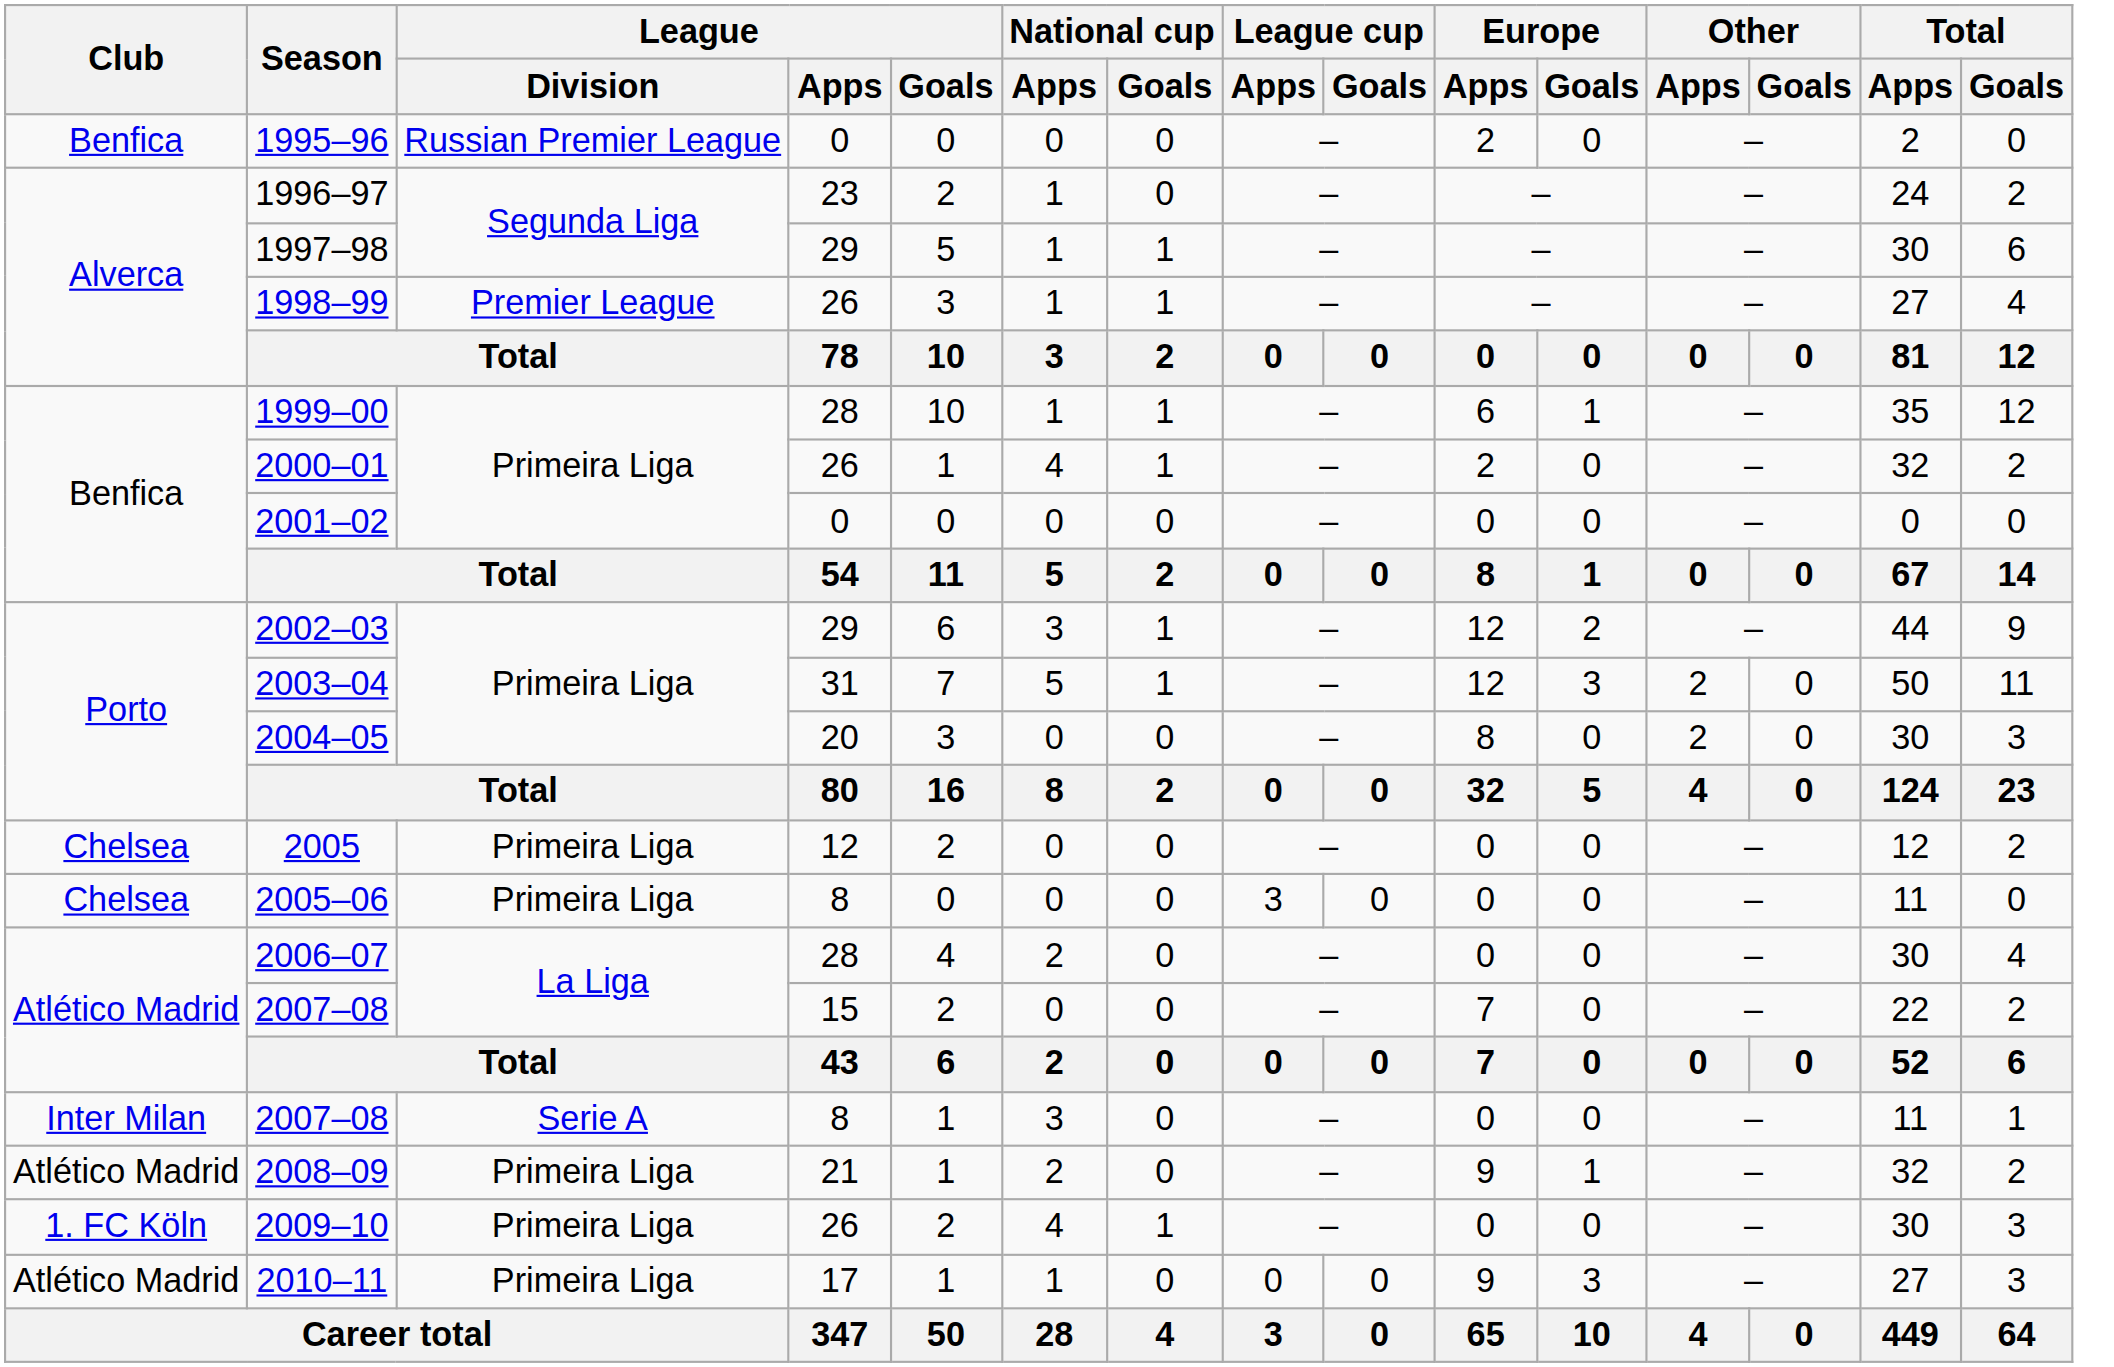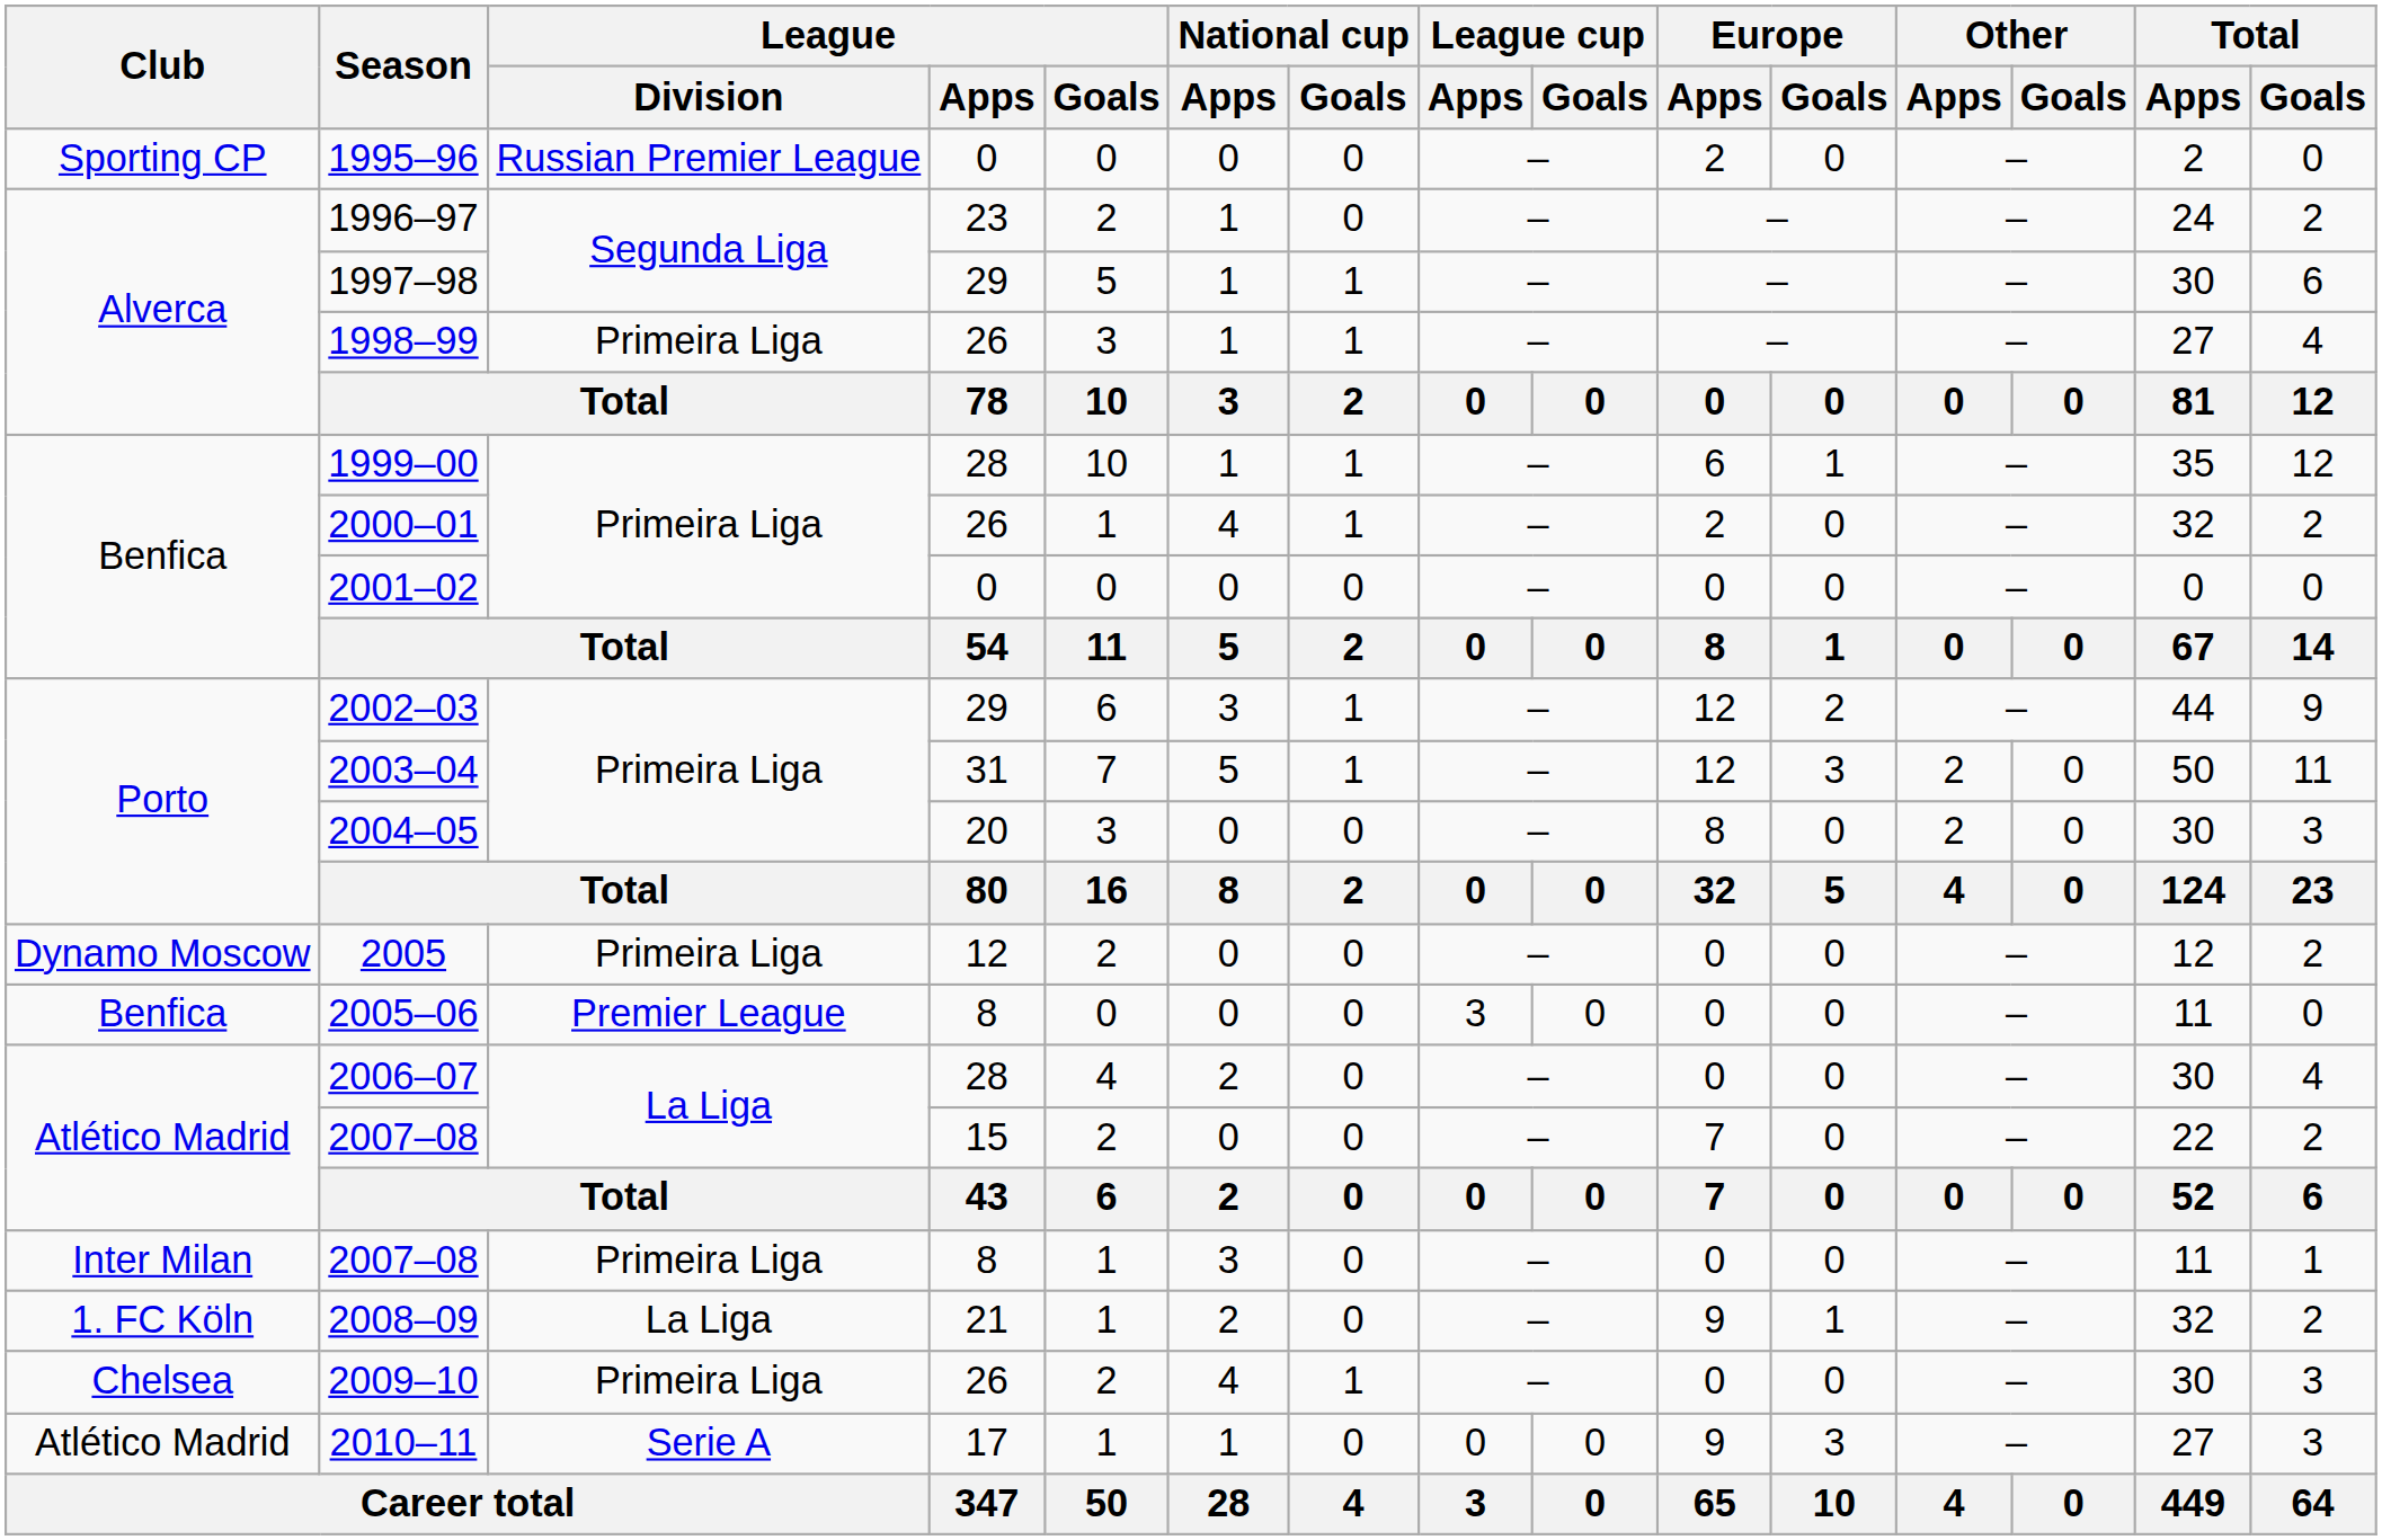 <table class="wikitable" style="text-align:center">
 <tr>
 <th rowspan="2">Club</th>
 <th rowspan="2">Season</th>
 <th colspan="3">League</th>
 <th colspan="2">National cup</th>
 <th colspan="2">League cup</th>
 <th colspan="2">Europe</th>
 <th colspan="2">Other</th>
 <th colspan="2">Total</th>
 </tr>
 <tr>
 <th>Division</th>
 <th>Apps</th>
 <th>Goals</th>
 <th>Apps</th>
 <th>Goals</th>
 <th>Apps</th>
 <th>Goals</th>
 <th>Apps</th>
 <th>Goals</th>
 <th>Apps</th>
 <th>Goals</th>
 <th>Apps</th>
 <th>Goals</th>
 </tr>
 <tr>
-<td><a href='#'>Benfica</a></td>
+<td><a href='#'>Sporting CP</a></td>
 <td><a href='#'>1995–96</a></td>
 <td><a href='#'>Russian Premier League</a></td>
 <td>0</td>
 <td>0</td>
 <td>0</td>
 <td>0</td>
 <td colspan="2">–</td>
 <td>2</td>
 <td>0</td>
 <td colspan="2">–</td>
 <td>2</td>
 <td>0</td>
 </tr>
 <tr>
 <td rowspan="4"><a href='#'>Alverca</a></td>
 <td>1996–97</td>
 <td rowspan="2"><a href='#'>Segunda Liga</a></td>
 <td>23</td>
 <td>2</td>
 <td>1</td>
 <td>0</td>
 <td colspan="2">–</td>
 <td colspan="2">–</td>
 <td colspan="2">–</td>
 <td>24</td>
 <td>2</td>
 </tr>
 <tr>
 <td>1997–98</td>
 <td>29</td>
 <td>5</td>
 <td>1</td>
 <td>1</td>
 <td colspan="2">–</td>
 <td colspan="2">–</td>
 <td colspan="2">–</td>
 <td>30</td>
 <td>6</td>
 </tr>
 <tr>
 <td><a href='#'>1998–99</a></td>
-<td><a href='#'>Premier League</a></td>
+<td>Primeira Liga</td>
 <td>26</td>
 <td>3</td>
 <td>1</td>
 <td>1</td>
 <td colspan="2">–</td>
 <td colspan="2">–</td>
 <td colspan="2">–</td>
 <td>27</td>
 <td>4</td>
 </tr>
 <tr>
 <th colspan="2">Total</th>
 <th>78</th>
 <th>10</th>
 <th>3</th>
 <th>2</th>
 <th>0</th>
 <th>0</th>
 <th>0</th>
 <th>0</th>
 <th>0</th>
 <th>0</th>
 <th>81</th>
 <th>12</th>
 </tr>
 <tr>
 <td rowspan="4">Benfica</td>
 <td><a href='#'>1999–00</a></td>
 <td rowspan="3">Primeira Liga</td>
 <td>28</td>
 <td>10</td>
 <td>1</td>
 <td>1</td>
 <td colspan="2">–</td>
 <td>6</td>
 <td>1</td>
 <td colspan="2">–</td>
 <td>35</td>
 <td>12</td>
 </tr>
 <tr>
 <td><a href='#'>2000–01</a></td>
 <td>26</td>
 <td>1</td>
 <td>4</td>
 <td>1</td>
 <td colspan="2">–</td>
 <td>2</td>
 <td>0</td>
 <td colspan="2">–</td>
 <td>32</td>
 <td>2</td>
 </tr>
 <tr>
 <td><a href='#'>2001–02</a></td>
 <td>0</td>
 <td>0</td>
 <td>0</td>
 <td>0</td>
 <td colspan="2">–</td>
 <td>0</td>
 <td>0</td>
 <td colspan="2">–</td>
 <td>0</td>
 <td>0</td>
 </tr>
 <tr>
 <th colspan="2">Total</th>
 <th>54</th>
 <th>11</th>
 <th>5</th>
 <th>2</th>
 <th>0</th>
 <th>0</th>
 <th>8</th>
 <th>1</th>
 <th>0</th>
 <th>0</th>
 <th>67</th>
 <th>14</th>
 </tr>
 <tr>
 <td rowspan="4"><a href='#'>Porto</a></td>
 <td><a href='#'>2002–03</a></td>
 <td rowspan="3">Primeira Liga</td>
 <td>29</td>
 <td>6</td>
 <td>3</td>
 <td>1</td>
 <td colspan="2">–</td>
 <td>12</td>
 <td>2</td>
 <td colspan="2">–</td>
 <td>44</td>
 <td>9</td>
 </tr>
 <tr>
 <td><a href='#'>2003–04</a></td>
 <td>31</td>
 <td>7</td>
 <td>5</td>
 <td>1</td>
 <td colspan="2">–</td>
 <td>12</td>
 <td>3</td>
 <td>2</td>
 <td>0</td>
 <td>50</td>
 <td>11</td>
 </tr>
 <tr>
 <td><a href='#'>2004–05</a></td>
 <td>20</td>
 <td>3</td>
 <td>0</td>
 <td>0</td>
 <td colspan="2">–</td>
 <td>8</td>
 <td>0</td>
 <td>2</td>
 <td>0</td>
 <td>30</td>
 <td>3</td>
 </tr>
 <tr>
 <th colspan="2">Total</th>
 <th>80</th>
 <th>16</th>
 <th>8</th>
 <th>2</th>
 <th>0</th>
 <th>0</th>
 <th>32</th>
 <th>5</th>
 <th>4</th>
 <th>0</th>
 <th>124</th>
 <th>23</th>
 </tr>
 <tr>
-<td><a href='#'>Chelsea</a></td>
+<td><a href='#'>Dynamo Moscow</a></td>
 <td><a href='#'>2005</a></td>
 <td>Primeira Liga</td>
 <td>12</td>
 <td>2</td>
 <td>0</td>
 <td>0</td>
 <td colspan="2">–</td>
 <td>0</td>
 <td>0</td>
 <td colspan="2">–</td>
 <td>12</td>
 <td>2</td>
 </tr>
 <tr>
-<td><a href='#'>Chelsea</a></td>
+<td><a href='#'>Benfica</a></td>
 <td><a href='#'>2005–06</a></td>
-<td>Primeira Liga</td>
+<td><a href='#'>Premier League</a></td>
 <td>8</td>
 <td>0</td>
 <td>0</td>
 <td>0</td>
 <td>3</td>
 <td>0</td>
 <td>0</td>
 <td>0</td>
 <td colspan="2">–</td>
 <td>11</td>
 <td>0</td>
 </tr>
 <tr>
 <td rowspan="3"><a href='#'>Atlético Madrid</a></td>
 <td><a href='#'>2006–07</a></td>
 <td rowspan="2"><a href='#'>La Liga</a></td>
 <td>28</td>
 <td>4</td>
 <td>2</td>
 <td>0</td>
 <td colspan="2">–</td>
 <td>0</td>
 <td>0</td>
 <td colspan="2">–</td>
 <td>30</td>
 <td>4</td>
 </tr>
 <tr>
 <td><a href='#'>2007–08</a></td>
 <td>15</td>
 <td>2</td>
 <td>0</td>
 <td>0</td>
 <td colspan="2">–</td>
 <td>7</td>
 <td>0</td>
 <td colspan="2">–</td>
 <td>22</td>
 <td>2</td>
 </tr>
 <tr>
 <th colspan="2">Total</th>
 <th>43</th>
 <th>6</th>
 <th>2</th>
 <th>0</th>
 <th>0</th>
 <th>0</th>
 <th>7</th>
 <th>0</th>
 <th>0</th>
 <th>0</th>
 <th>52</th>
 <th>6</th>
 </tr>
 <tr>
 <td><a href='#'>Inter Milan</a></td>
 <td><a href='#'>2007–08</a></td>
-<td><a href='#'>Serie A</a></td>
+<td>Primeira Liga</td>
 <td>8</td>
 <td>1</td>
 <td>3</td>
 <td>0</td>
 <td colspan="2">–</td>
 <td>0</td>
 <td>0</td>
 <td colspan="2">–</td>
 <td>11</td>
 <td>1</td>
 </tr>
 <tr>
-<td>Atlético Madrid</td>
+<td><a href='#'>1. FC Köln</a></td>
 <td><a href='#'>2008–09</a></td>
-<td>Primeira Liga</td>
+<td>La Liga</td>
 <td>21</td>
 <td>1</td>
 <td>2</td>
 <td>0</td>
 <td colspan="2">–</td>
 <td>9</td>
 <td>1</td>
 <td colspan="2">–</td>
 <td>32</td>
 <td>2</td>
 </tr>
 <tr>
-<td><a href='#'>1. FC Köln</a></td>
+<td><a href='#'>Chelsea</a></td>
 <td><a href='#'>2009–10</a></td>
 <td>Primeira Liga</td>
 <td>26</td>
 <td>2</td>
 <td>4</td>
 <td>1</td>
 <td colspan="2">–</td>
 <td>0</td>
 <td>0</td>
 <td colspan="2">–</td>
 <td>30</td>
 <td>3</td>
 </tr>
 <tr>
 <td>Atlético Madrid</td>
 <td><a href='#'>2010–11</a></td>
-<td>Primeira Liga</td>
+<td><a href='#'>Serie A</a></td>
 <td>17</td>
 <td>1</td>
 <td>1</td>
 <td>0</td>
 <td>0</td>
 <td>0</td>
 <td>9</td>
 <td>3</td>
 <td colspan="2">–</td>
 <td>27</td>
 <td>3</td>
 </tr>
 <tr>
 <th colspan="3">Career total</th>
 <th>347</th>
 <th>50</th>
 <th>28</th>
 <th>4</th>
 <th>3</th>
 <th>0</th>
 <th>65</th>
 <th>10</th>
 <th>4</th>
 <th>0</th>
 <th>449</th>
 <th>64</th>
 </tr>
 </table>
